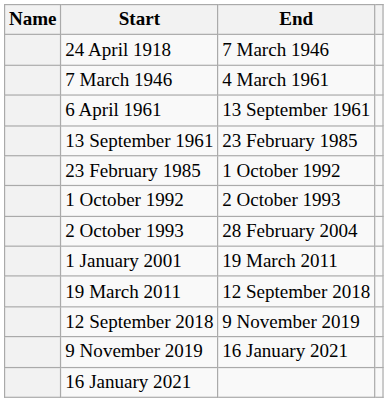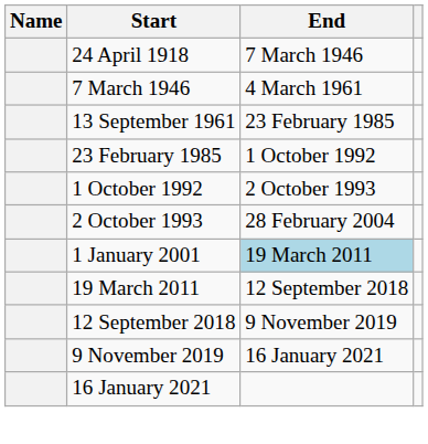 <table class="wikitable sortable">
 <tr>
 <th scope="col">Name</th>
 <th scope="col">Start</th>
 <th scope="col">End</th>
 <th scope="col" class="unsortable"></th>
 </tr>
 <tr>
 <th scope="row"></th>
 <td>24 April 1918</td>
 <td>7 March 1946</td>
 <td></td>
 </tr>
 <tr>
 <th scope="row"></th>
 <td>7 March 1946</td>
 <td>4 March 1961</td>
-<td></td>
-</tr>
-<tr>
-<th scope="row"></th>
-<td>6 April 1961</td>
-<td>13 September 1961</td>
 <td></td>
 </tr>
 <tr>
 <th scope="row"></th>
 <td>13 September 1961</td>
 <td>23 February 1985</td>
 <td></td>
 </tr>
 <tr>
 <th scope="row"></th>
 <td>23 February 1985</td>
 <td>1 October 1992</td>
 <td></td>
 </tr>
 <tr>
 <th scope="row"></th>
 <td>1 October 1992</td>
 <td>2 October 1993</td>
 <td></td>
 </tr>
 <tr>
 <th scope="row"></th>
 <td>2 October 1993</td>
 <td>28 February 2004</td>
 <td></td>
 </tr>
 <tr>
 <th scope="row"></th>
 <td>1 January 2001</td>
-<td>19 March 2011</td>
+<td style="background: lightblue;">19 March 2011</td>
 <td></td>
 </tr>
 <tr>
 <th scope="row"></th>
 <td>19 March 2011</td>
 <td>12 September 2018</td>
 <td></td>
 </tr>
 <tr>
 <th scope="row"></th>
 <td>12 September 2018</td>
 <td>9 November 2019</td>
 <td></td>
 </tr>
 <tr>
 <th scope="row"></th>
 <td>9 November 2019</td>
 <td>16 January 2021</td>
 <td></td>
 </tr>
 <tr>
 <th scope="row"></th>
 <td>16 January 2021</td>
 <td></td>
 <td></td>
 </tr>
 </table>
